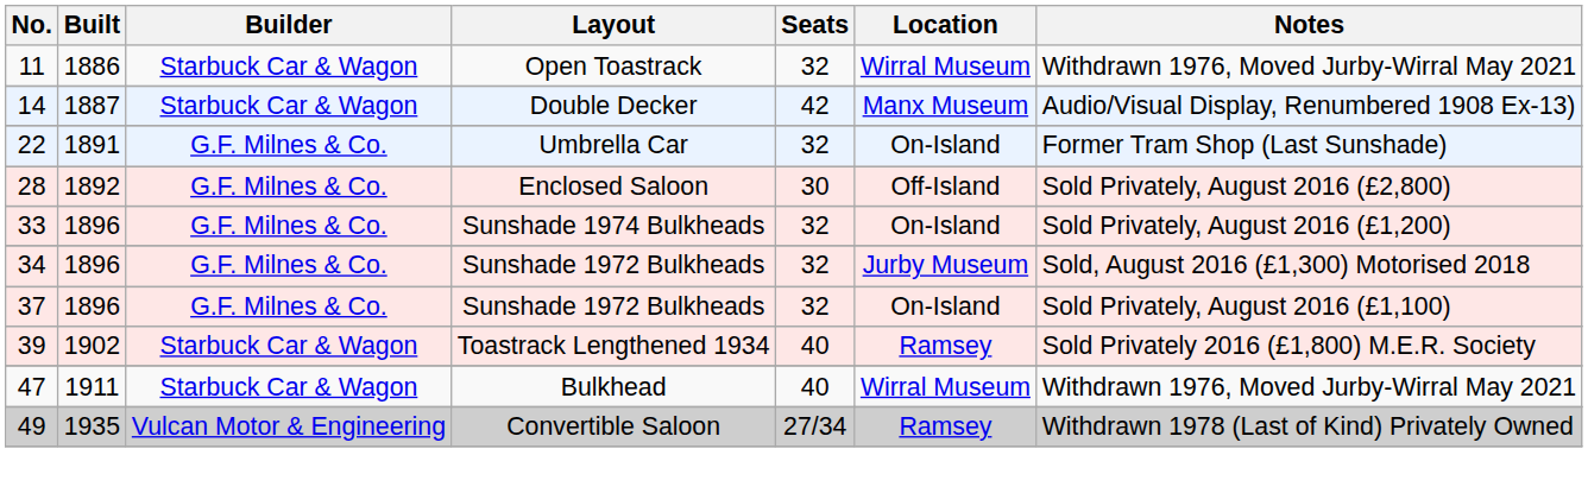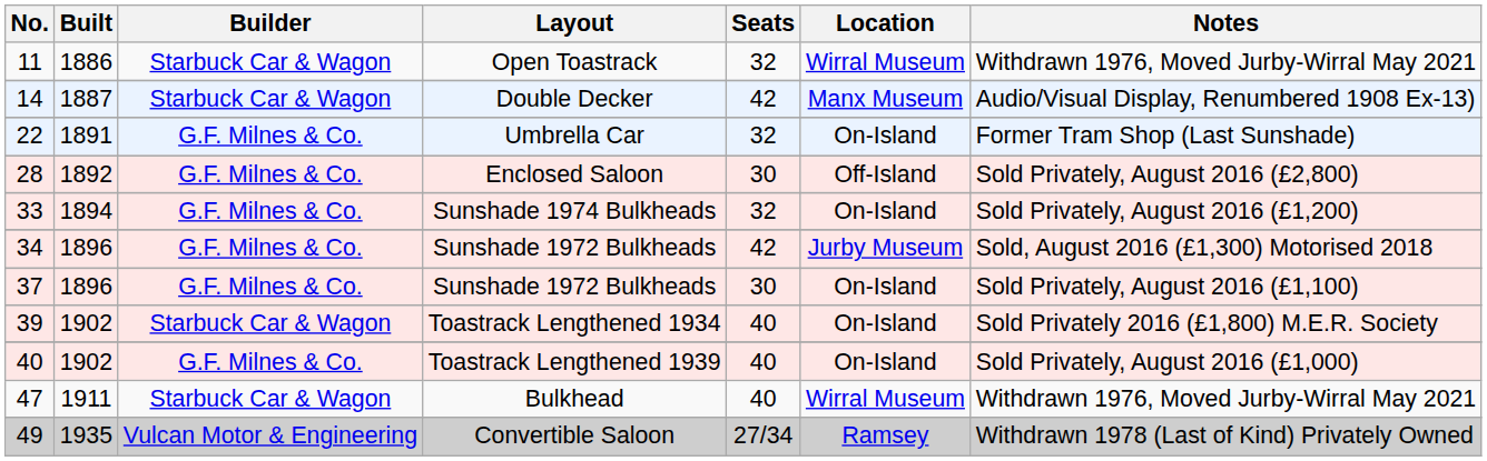 <table class="wikitable">
 <tr>
 <th>No.</th>
 <th>Built</th>
 <th>Builder</th>
 <th>Layout</th>
 <th>Seats</th>
 <th>Location</th>
 <th>Notes</th>
 </tr>
 <tr>
 <td align="center">11</td>
 <td align="center">1886</td>
 <td align="center"><a href='#'>Starbuck Car & Wagon</a></td>
 <td align="center">Open Toastrack</td>
 <td align="center">32</td>
 <td align="center"><a href='#'>Wirral Museum</a></td>
 <td>Withdrawn 1976, Moved Jurby-Wirral May 2021</td>
 </tr>
 <tr>
 </tr>
 <tr bgcolor=#eaf3ff>
 <td align="center">14</td>
 <td align="center">1887</td>
 <td align="center"><a href='#'>Starbuck Car & Wagon</a></td>
 <td align="center">Double Decker</td>
 <td align="center">42</td>
 <td align="center"><a href='#'>Manx Museum</a></td>
 <td>Audio/Visual Display, Renumbered 1908 Ex-13)</td>
 </tr>
 <tr>
 </tr>
 <tr bgcolor=#eaf3ff>
 <td align="center">22</td>
 <td align="center">1891</td>
 <td align="center"><a href='#'>G.F. Milnes & Co.</a></td>
 <td align="center">Umbrella Car</td>
 <td align="center">32</td>
 <td align="center">On-Island</td>
 <td>Former Tram Shop (Last Sunshade)</td>
 </tr>
 <tr>
 </tr>
 <tr bgcolor=#fee7e6>
 <td align="center">28</td>
 <td align="center">1892</td>
 <td align="center"><a href='#'>G.F. Milnes & Co.</a></td>
 <td align="center">Enclosed Saloon</td>
 <td align="center">30</td>
 <td align="center">Off-Island</td>
 <td>Sold Privately, August 2016 (£2,800)</td>
 </tr>
 <tr>
 </tr>
 <tr bgcolor=#fee7e6>
 <td align="center">33</td>
-<td align="center">1896</td>
+<td align="center">1894</td>
 <td align="center"><a href='#'>G.F. Milnes & Co.</a></td>
 <td align="center">Sunshade 1974 Bulkheads</td>
 <td align="center">32</td>
 <td align="center">On-Island</td>
 <td>Sold Privately, August 2016 (£1,200)</td>
 </tr>
 <tr>
 </tr>
 <tr bgcolor=#fee7e6>
 <td align="center">34</td>
 <td align="center">1896</td>
 <td align="center"><a href='#'>G.F. Milnes & Co.</a></td>
 <td align="center">Sunshade 1972 Bulkheads</td>
-<td align="center">32</td>
+<td align="center">42</td>
 <td align="center"><a href='#'>Jurby Museum</a></td>
 <td>Sold, August 2016 (£1,300) Motorised 2018</td>
 </tr>
 <tr>
 </tr>
 <tr bgcolor=#fee7e6>
 <td align="center">37</td>
 <td align="center">1896</td>
 <td align="center"><a href='#'>G.F. Milnes & Co.</a></td>
 <td align="center">Sunshade 1972 Bulkheads</td>
-<td align="center">32</td>
+<td align="center">30</td>
 <td align="center">On-Island</td>
 <td>Sold Privately, August 2016 (£1,100)</td>
 </tr>
 <tr>
 </tr>
 <tr bgcolor=#fee7e6>
 <td align="center">39</td>
 <td align="center">1902</td>
 <td align="center"><a href='#'>Starbuck Car & Wagon</a></td>
 <td align="center">Toastrack Lengthened 1934</td>
 <td align="center">40</td>
-<td align="center"><a href='#'>Ramsey</a></td>
+<td align="center">On-Island</td>
 <td>Sold Privately 2016 (£1,800) M.E.R. Society</td>
 </tr>
 <tr>
+</tr>
+<tr bgcolor=#fee7e6>
+<td align="center">40</td>
+<td align="center">1902</td>
+<td align="center"><a href='#'>G.F. Milnes & Co.</a></td>
+<td align="center">Toastrack Lengthened 1939</td>
+<td align="center">40</td>
+<td align="center">On-Island</td>
+<td>Sold Privately, August 2016 (£1,000)</td>
 </tr>
 <tr>
 <td align="center">47</td>
 <td align="center">1911</td>
 <td align="center"><a href='#'>Starbuck Car & Wagon</a></td>
 <td align="center">Bulkhead</td>
 <td align="center">40</td>
 <td align="center"><a href='#'>Wirral Museum</a></td>
 <td>Withdrawn 1976, Moved Jurby-Wirral May 2021</td>
 </tr>
 <tr>
 </tr>
 <tr bgcolor=#cecece>
 <td align="center">49</td>
 <td align="center">1935</td>
 <td align="center"><a href='#'>Vulcan Motor & Engineering</a></td>
 <td align="center">Convertible Saloon</td>
 <td align="center">27/34</td>
 <td align="center"><a href='#'>Ramsey</a></td>
 <td>Withdrawn 1978 (Last of Kind) Privately Owned</td>
 </tr>
 <tr>
 </tr>
 </table>
